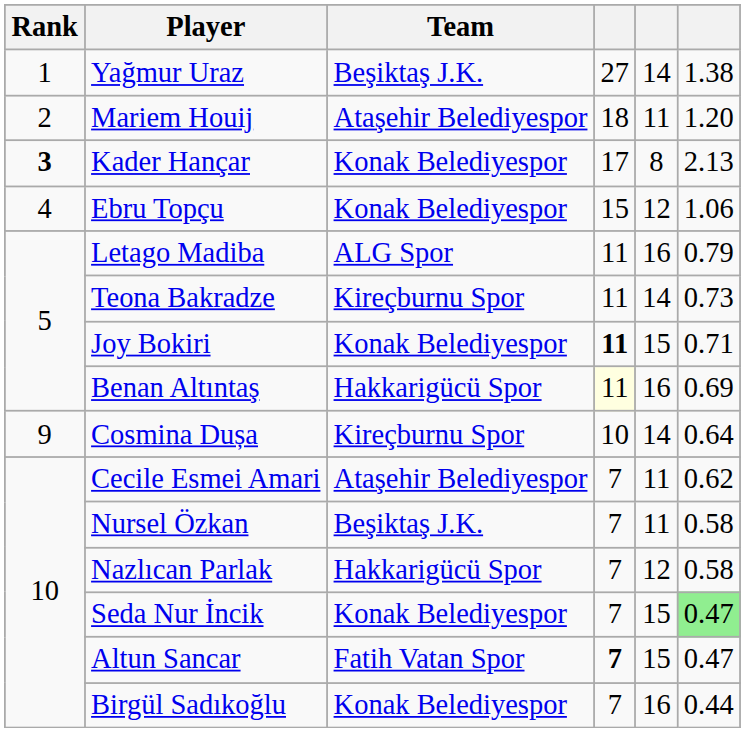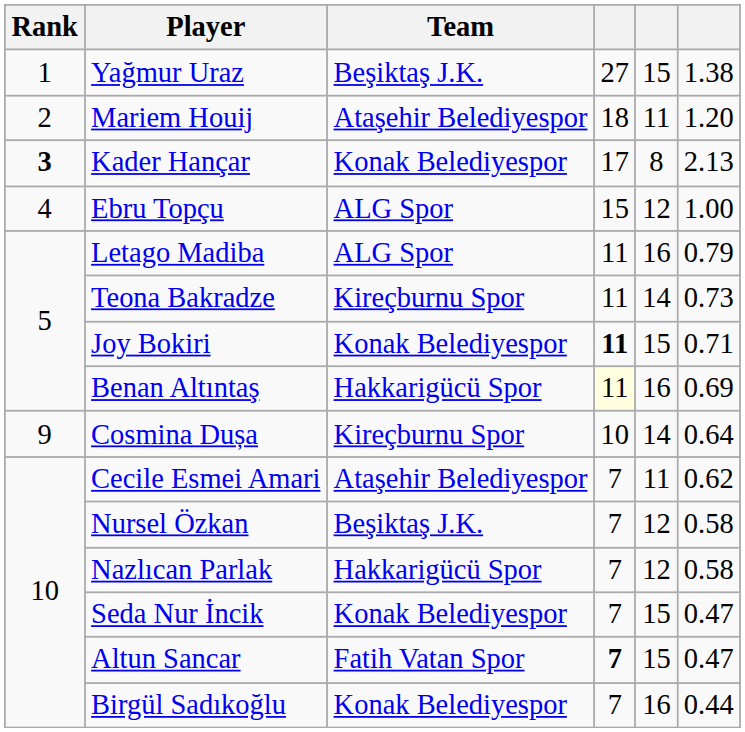 <table class=wikitable>
 <tr>
 <th>Rank</th>
 <th>Player</th>
 <th>Team</th>
 <th></th>
 <th></th>
 <th></th>
 </tr>
 <tr align=center>
 <td>1</td>
 <td align=left> <a href='#'>Yağmur Uraz</a></td>
 <td align=left><a href='#'>Beşiktaş J.K.</a></td>
 <td>27</td>
-<td>14</td>
+<td>15</td>
 <td>1.38</td>
 </tr>
 <tr align=center>
 <td>2</td>
 <td align=left> <a href='#'>Mariem Houij</a></td>
 <td align=left><a href='#'>Ataşehir Belediyespor</a></td>
 <td>18</td>
 <td>11</td>
 <td>1.20</td>
 </tr>
 <tr align=center>
 <td><strong>3</strong></td>
 <td align=left> <a href='#'>Kader Hançar</a></td>
 <td align=left><a href='#'>Konak Belediyespor</a></td>
 <td>17</td>
 <td>8</td>
 <td>2.13</td>
 </tr>
 <tr align=center>
 <td>4</td>
 <td align=left> <a href='#'>Ebru Topçu</a></td>
-<td align=left><a href='#'>Konak Belediyespor</a></td>
+<td align=left><a href='#'>ALG Spor</a></td>
 <td>15</td>
 <td>12</td>
-<td>1.06</td>
+<td>1.00</td>
 </tr>
 <tr align=center>
 <td rowspan=4>5</td>
 <td align=left> <a href='#'>Letago Madiba</a></td>
 <td align=left><a href='#'>ALG Spor</a></td>
 <td>11</td>
 <td>16</td>
 <td>0.79</td>
 </tr>
 <tr align=center>
 <td align=left> <a href='#'>Teona Bakradze</a></td>
 <td align=left><a href='#'>Kireçburnu Spor</a></td>
 <td>11</td>
 <td>14</td>
 <td>0.73</td>
 </tr>
 <tr align=center>
 <td align=left> <a href='#'>Joy Bokiri</a></td>
 <td align=left><a href='#'>Konak Belediyespor</a></td>
 <td><strong>11</strong></td>
 <td>15</td>
 <td>0.71</td>
 </tr>
 <tr align=center>
 <td align=left> <a href='#'>Benan Altıntaş</a></td>
 <td align=left><a href='#'>Hakkarigücü Spor</a></td>
 <td style="background: lightyellow;">11</td>
 <td>16</td>
 <td>0.69</td>
 </tr>
 <tr align=center>
 <td>9</td>
 <td align=left> <a href='#'>Cosmina Dușa</a></td>
 <td align=left><a href='#'>Kireçburnu Spor</a></td>
 <td>10</td>
 <td>14</td>
 <td>0.64</td>
 </tr>
 <tr align=center>
 <td rowspan=6>10</td>
 <td align=left> <a href='#'>Cecile Esmei Amari</a></td>
 <td align=left><a href='#'>Ataşehir Belediyespor</a></td>
 <td>7</td>
 <td>11</td>
 <td>0.62</td>
 </tr>
 <tr align=center>
 <td align=left> <a href='#'>Nursel Özkan</a></td>
 <td align=left><a href='#'>Beşiktaş J.K.</a></td>
 <td>7</td>
-<td>11</td>
+<td>12</td>
 <td>0.58</td>
 </tr>
 <tr align=center>
 <td align=left> <a href='#'>Nazlıcan Parlak</a></td>
 <td align=left><a href='#'>Hakkarigücü Spor</a></td>
 <td>7</td>
 <td>12</td>
 <td>0.58</td>
 </tr>
 <tr align=center>
 <td align=left> <a href='#'>Seda Nur İncik</a></td>
 <td align=left><a href='#'>Konak Belediyespor</a></td>
 <td>7</td>
 <td>15</td>
-<td style="background: lightgreen;">0.47</td>
+<td>0.47</td>
 </tr>
 <tr align=center>
 <td align=left> <a href='#'>Altun Sancar</a></td>
 <td align=left><a href='#'>Fatih Vatan Spor</a></td>
 <td><strong>7</strong></td>
 <td>15</td>
 <td>0.47</td>
 </tr>
 <tr align=center>
 <td align=left> <a href='#'>Birgül Sadıkoğlu</a></td>
 <td align=left><a href='#'>Konak Belediyespor</a></td>
 <td>7</td>
 <td>16</td>
 <td>0.44</td>
 </tr>
 </table>
